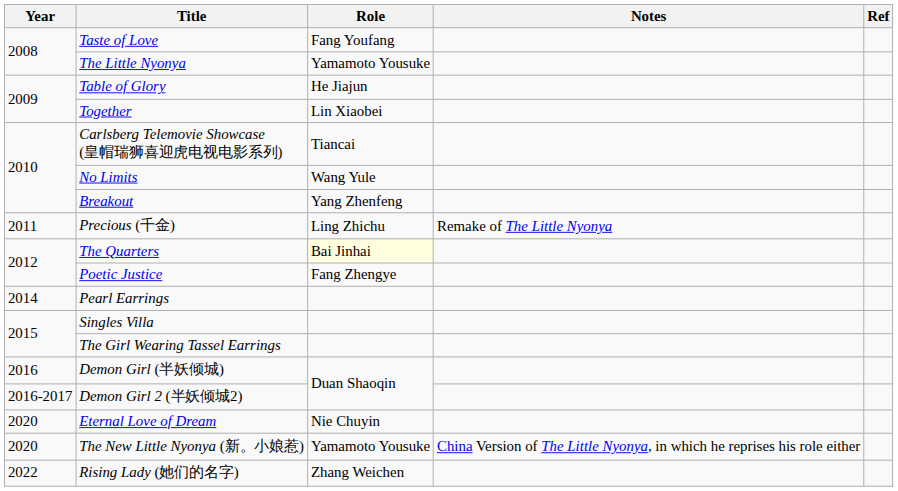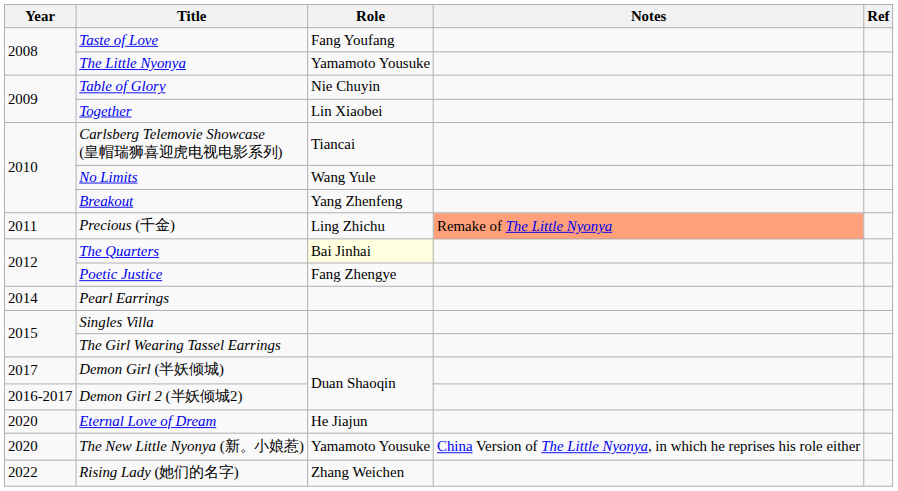 <table class="wikitable sortable">
 <tr>
 <th>Year</th>
 <th>Title</th>
 <th>Role</th>
 <th class="unsortable">Notes</th>
 <th class="unsortable">Ref</th>
 </tr>
 <tr>
 <td rowspan="2">2008</td>
 <td><em><a href='#'>Taste of Love</a></em></td>
 <td>Fang Youfang</td>
 <td></td>
 <td></td>
 </tr>
 <tr>
 <td><em><a href='#'>The Little Nyonya</a></em></td>
 <td>Yamamoto Yousuke</td>
 <td></td>
 <td></td>
 </tr>
 <tr>
 <td rowspan="2">2009</td>
 <td><em><a href='#'>Table of Glory</a></em></td>
-<td>He Jiajun</td>
+<td>Nie Chuyin</td>
 <td></td>
 <td></td>
 </tr>
 <tr>
 <td><em><a href='#'>Together</a></em></td>
 <td>Lin Xiaobei</td>
 <td></td>
 <td></td>
 </tr>
 <tr>
 <td rowspan="3">2010</td>
 <td><em>Carlsberg Telemovie Showcase</em> <br>(皇帽瑞狮喜迎虎电视电影系列)</td>
 <td>Tiancai</td>
 <td></td>
 <td></td>
 </tr>
 <tr>
 <td><em><a href='#'>No Limits</a></em></td>
 <td>Wang Yule</td>
 <td></td>
 <td></td>
 </tr>
 <tr>
 <td><em><a href='#'>Breakout</a></em></td>
 <td>Yang Zhenfeng</td>
 <td></td>
 <td></td>
 </tr>
 <tr>
 <td>2011</td>
 <td><em>Precious</em> (千金)</td>
 <td>Ling Zhichu</td>
-<td>Remake of <em><a href='#'>The Little Nyonya</a></em></td>
+<td style="background: lightsalmon;">Remake of <em><a href='#'>The Little Nyonya</a></em></td>
 <td></td>
 </tr>
 <tr>
 <td rowspan="2">2012</td>
 <td><em><a href='#'>The Quarters</a></em></td>
 <td style="background: lightyellow;">Bai Jinhai</td>
 <td></td>
 <td></td>
 </tr>
 <tr>
 <td><em><a href='#'>Poetic Justice</a></em></td>
 <td>Fang Zhengye</td>
 <td></td>
 <td></td>
 </tr>
 <tr>
 <td>2014</td>
 <td><em>Pearl Earrings</em></td>
 <td></td>
 <td></td>
 <td></td>
 </tr>
 <tr>
 <td rowspan="2">2015</td>
 <td><em>Singles Villa</em></td>
 <td></td>
 <td></td>
 <td></td>
 </tr>
 <tr>
 <td><em>The Girl Wearing Tassel Earrings</em></td>
 <td></td>
 <td></td>
 <td></td>
 </tr>
 <tr>
-<td>2016</td>
+<td>2017</td>
 <td><em>Demon Girl</em> (半妖倾城)</td>
 <td rowspan="2">Duan Shaoqin</td>
 <td></td>
 <td></td>
 </tr>
 <tr>
 <td>2016-2017</td>
 <td><em>Demon Girl 2</em> (半妖倾城2)</td>
 <td></td>
 <td></td>
 </tr>
 <tr>
 <td>2020</td>
 <td><em><a href='#'>Eternal Love of Dream</a></em></td>
-<td>Nie Chuyin</td>
+<td>He Jiajun</td>
 <td></td>
 <td></td>
 </tr>
 <tr>
 <td>2020</td>
 <td><em>The New Little Nyonya</em> (新。小娘惹)</td>
 <td>Yamamoto Yousuke</td>
 <td><a href='#'>China</a> Version of <em><a href='#'>The Little Nyonya</a></em>, in which he reprises his role either</td>
 <td></td>
 </tr>
 <tr>
 <td>2022</td>
 <td><em>Rising Lady</em> (她们的名字)</td>
 <td>Zhang Weichen</td>
 <td></td>
 <td></td>
 </tr>
 </table>
